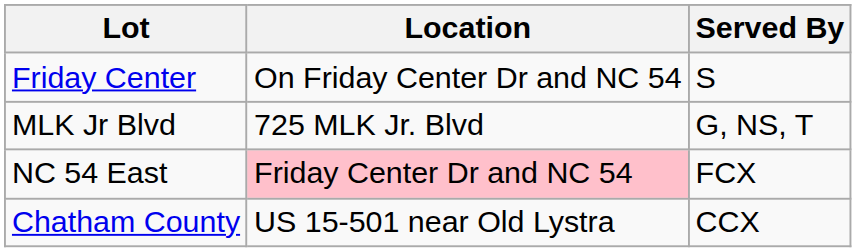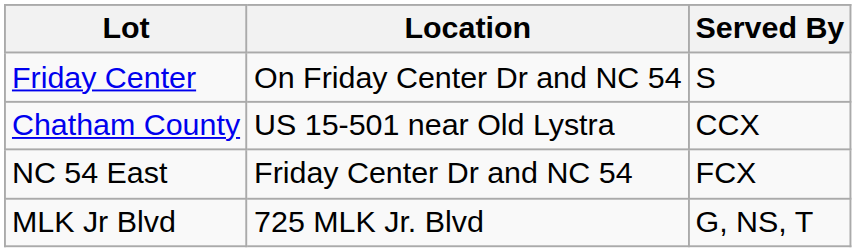 <table class="wikitable">
 <tr>
 <th>Lot</th>
 <th>Location</th>
 <th>Served By</th>
 </tr>
 <tr>
 <td><a href='#'>Friday Center</a></td>
 <td>On Friday Center Dr and NC 54</td>
 <td>S</td>
 </tr>
 <tr>
+<td><a href='#'>Chatham County</a></td>
+<td>US 15-501 near Old Lystra</td>
+<td>CCX</td>
+</tr>
+<tr>
+<td>NC 54 East</td>
+<td>Friday Center Dr and NC 54</td>
+<td>FCX</td>
+</tr>
+<tr>
 <td>MLK Jr Blvd</td>
 <td>725 MLK Jr. Blvd</td>
 <td>G, NS, T</td>
 </tr>
-<tr>
-<td>NC 54 East</td>
-<td style="background: pink;">Friday Center Dr and NC 54</td>
-<td>FCX</td>
-</tr>
-<tr>
-<td><a href='#'>Chatham County</a></td>
-<td>US 15-501 near Old Lystra</td>
-<td>CCX</td>
-</tr>
 </table>
